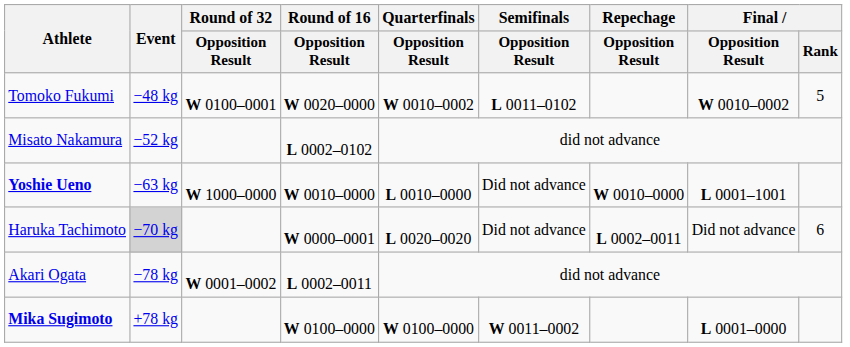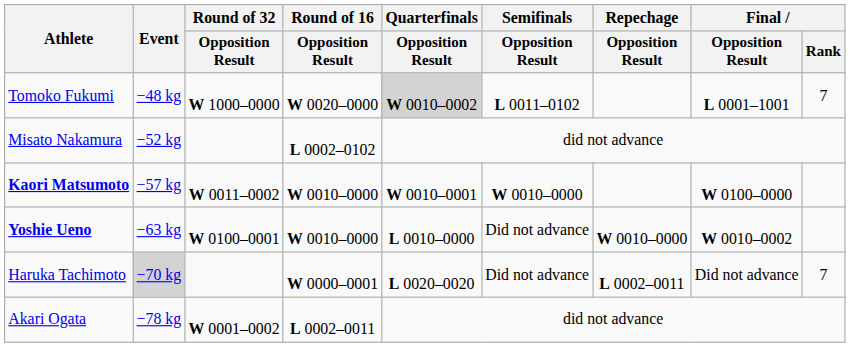 <table class="wikitable" style="font-size:90%">
 <tr>
 <th rowspan="2">Athlete</th>
 <th rowspan="2">Event</th>
 <th>Round of 32</th>
 <th>Round of 16</th>
 <th>Quarterfinals</th>
 <th>Semifinals</th>
 <th>Repechage</th>
 <th colspan=2>Final / </th>
 </tr>
 <tr style="font-size:95%">
 <th>Opposition<br>Result</th>
 <th>Opposition<br>Result</th>
 <th>Opposition<br>Result</th>
 <th>Opposition<br>Result</th>
 <th>Opposition<br>Result</th>
 <th>Opposition<br>Result</th>
 <th>Rank</th>
 </tr>
 <tr align=center>
 <td align=left><a href='#'>Tomoko Fukumi</a></td>
 <td align=left><a href='#'>−48 kg</a></td>
-<td><br><strong>W</strong> 0100–0001</td>
+<td><br><strong>W</strong> 1000–0000</td>
 <td><br><strong>W</strong> 0020–0000</td>
-<td><br><strong>W</strong> 0010–0002</td>
+<td style="background: lightgrey;"><br><strong>W</strong> 0010–0002</td>
 <td><br><strong>L</strong> 0011–0102</td>
 <td></td>
-<td><br><strong>W</strong> 0010–0002</td>
-<td>5</td>
+<td><br><strong>L</strong> 0001–1001</td>
+<td>7</td>
 </tr>
 <tr align=center>
 <td align=left><a href='#'>Misato Nakamura</a></td>
 <td align=left><a href='#'>−52 kg</a></td>
 <td></td>
 <td><br><strong>L</strong> 0002–0102</td>
 <td colspan=5>did not advance</td>
 </tr>
 <tr align=center>
+<td align=left><strong><a href='#'>Kaori Matsumoto</a></strong></td>
+<td align=left><a href='#'>−57 kg</a></td>
+<td><br><strong>W</strong> 0011–0002</td>
+<td><br><strong>W</strong> 0010–0000</td>
+<td><br><strong>W</strong> 0010–0001</td>
+<td><br><strong>W</strong> 0010–0000</td>
+<td></td>
+<td><br><strong>W</strong> 0100–0000</td>
+<td></td>
+</tr>
+<tr align=center>
 <td align=left><strong><a href='#'>Yoshie Ueno</a></strong></td>
 <td align=left><a href='#'>−63 kg</a></td>
-<td><br><strong>W</strong> 1000–0000</td>
+<td><br><strong>W</strong> 0100–0001</td>
 <td><br><strong>W</strong> 0010–0000</td>
 <td><br><strong>L</strong> 0010–0000</td>
 <td>Did not advance</td>
 <td><br><strong>W</strong> 0010–0000</td>
-<td><br><strong>L</strong> 0001–1001</td>
+<td><br><strong>W</strong> 0010–0002</td>
 <td></td>
 </tr>
 <tr align=center>
 <td align=left><a href='#'>Haruka Tachimoto</a></td>
 <td align=left style="background: lightgrey;"><a href='#'>−70 kg</a></td>
 <td></td>
 <td><br><strong>W</strong> 0000–0001</td>
 <td><br><strong>L</strong> 0020–0020 </td>
 <td>Did not advance</td>
 <td><br><strong>L</strong> 0002–0011</td>
 <td>Did not advance</td>
-<td>6</td>
+<td>7</td>
 </tr>
 <tr align=center>
 <td align=left><a href='#'>Akari Ogata</a></td>
 <td align=left><a href='#'>−78 kg</a></td>
 <td><br><strong>W</strong> 0001–0002</td>
 <td><br><strong>L</strong> 0002–0011</td>
 <td colspan=5>did not advance</td>
 </tr>
-<tr align=center>
-<td align=left><strong><a href='#'>Mika Sugimoto</a></strong></td>
-<td align=left><a href='#'>+78 kg</a></td>
-<td></td>
-<td><br><strong>W</strong> 0100–0000</td>
-<td><br><strong>W</strong> 0100–0000</td>
-<td><br><strong>W</strong> 0011–0002</td>
-<td></td>
-<td><br><strong>L</strong> 0001–0000</td>
-<td></td>
-</tr>
 </table>
